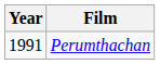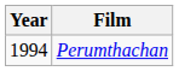 <table class="wikitable">
 <tr>
 <th>Year</th>
 <th>Film</th>
 </tr>
 <tr>
-<td>1991</td>
+<td>1994</td>
 <td><em><a href='#'>Perumthachan</a></em></td>
 </tr>
 </table>
